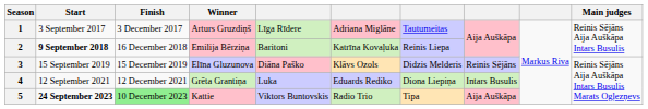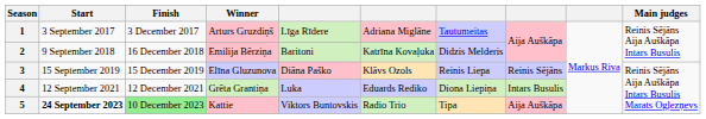 <table class="wikitable" style="font-size:85%;">
 <tr>
 <th scope="col">Season</th>
 <th scope="col">Start</th>
 <th scope="col">Finish</th>
 <th scope="col">Winner</th>
 <th scope="col"></th>
 <th scope="col"></th>
 <th scope="col"></th>
 <th scope="col"></th>
 <th scope="col"></th>
 <th scope="col">Main judges</th>
 </tr>
 <tr>
 <th scope="row">1</th>
 <td>3 September 2017</td>
 <td>3 December 2017</td>
 <td bgcolor="pink">Arturs Gruzdiņš</td>
 <td bgcolor="#d0f0c0">Līga Rīdere</td>
 <td bgcolor="pink">Adriana Miglāne</td>
 <td bgcolor="#ccf"><a href='#'>Tautumeitas</a></td>
 <td rowspan="2" bgcolor="pink">Aija Auškāpa</td>
 <td rowspan="5"><a href='#'>Markus Riva</a></td>
 <td rowspan="2">Reinis Sējāns<br>Aija Auškāpa<br><a href='#'>Intars Busulis</a></td>
 </tr>
 <tr>
 <th scope="row">2</th>
-<td><strong>9 September 2018</strong></td>
+<td>9 September 2018</td>
 <td>16 December 2018</td>
 <td bgcolor="Pink">Emilija Bērziņa</td>
 <td bgcolor="#D0f0c0">Baritoni</td>
 <td bgcolor="#D0f0c0">Katrīna Kovaļuka</td>
-<td bgcolor="#ccf">Reinis Liepa</td>
+<td bgcolor="#ccf">Didzis Melderis</td>
 </tr>
 <tr>
 <th scope="row">3</th>
 <td>15 September 2019</td>
 <td>15 December 2019</td>
 <td bgcolor="#ccf">Elīna Gluzunova</td>
 <td bgcolor="Pink">Diāna Paško</td>
 <td bgcolor="#Ffe5b4">Klāvs Ozols</td>
-<td bgcolor="#ccf">Didzis Melderis</td>
+<td bgcolor="#ccf">Reinis Liepa</td>
 <td bgcolor="#ccf">Reinis Sējāns</td>
 <td rowspan="3">Reinis Sējāns<br>Aija Auškāpa<br><a href='#'>Intars Busulis</a><br><a href='#'>Marats Ogļezņevs</a></td>
 </tr>
 <tr>
 <th scope="row">4</th>
 <td>12 September 2021</td>
 <td>12 December 2021</td>
 <td bgcolor="#D0f0c0">Grēta Grantiņa</td>
 <td bgcolor="#ccf">Luka</td>
 <td bgcolor="#ccf">Eduards Rediko</td>
 <td bgcolor="#D0f0c0">Diona Liepiņa</td>
 <td bgcolor="#D0f0c0">Intars Busulis</td>
 </tr>
 <tr>
 <th scope="row">5</th>
 <td><strong>24 September 2023</strong></td>
 <td style="background: lightgreen;">10 December 2023</td>
 <td bgcolor="pink">Kattie</td>
 <td bgcolor="#ccf">Viktors Buntovskis</td>
 <td bgcolor="#d0f0c0">Radio Trio</td>
 <td bgcolor="#Ffe5b4">Tipa</td>
 <td bgcolor="Pink">Aija Auškāpa</td>
 </tr>
 </table>
